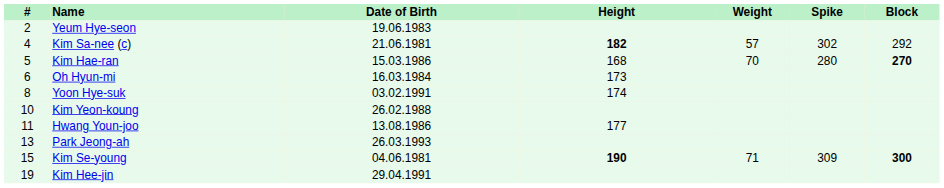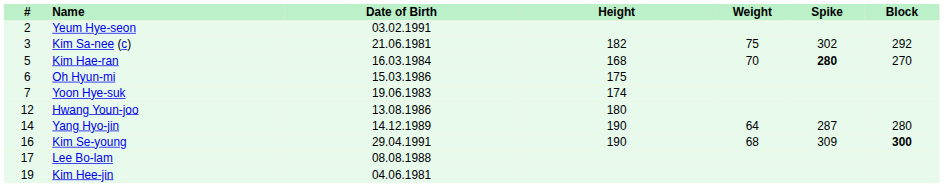 <table border=0 cellpadding=2 cellspacing=0 |- bgcolor=#FFECCE style="text-align:center;" width=100%>
 <tr bgcolor=#BBF0C9>
 <th width=5%>#</th>
 <th width=25% align=left>Name</th>
 <th width=25%>Date of Birth</th>
 <th width=21%>Height</th>
 <th width=8%>Weight</th>
 <th width=8%>Spike</th>
 <th width=8%>Block</th>
 </tr>
 <tr bgcolor=#E7FAEC>
 <td>2</td>
 <td align=left><a href='#'>Yeum Hye-seon</a></td>
-<td>19.06.1983</td>
+<td>03.02.1991</td>
 <td></td>
 <td></td>
 <td></td>
 <td></td>
 </tr>
 <tr bgcolor=#E7FAEC>
-<td>4</td>
+<td>3</td>
 <td align=left><a href='#'>Kim Sa-nee</a> (<a href='#'>c</a>)</td>
 <td>21.06.1981</td>
-<td><strong>182</strong></td>
-<td>57</td>
+<td>182</td>
+<td>75</td>
 <td>302</td>
 <td>292</td>
 </tr>
 <tr bgcolor=#E7FAEC>
 <td>5</td>
 <td align=left><a href='#'>Kim Hae-ran</a></td>
-<td>15.03.1986</td>
+<td>16.03.1984</td>
 <td>168</td>
 <td>70</td>
-<td>280</td>
-<td><strong>270</strong></td>
+<td><strong>280</strong></td>
+<td>270</td>
 </tr>
 <tr bgcolor=#E7FAEC>
 <td>6</td>
 <td align=left><a href='#'>Oh Hyun-mi</a></td>
-<td>16.03.1984</td>
-<td>173</td>
+<td>15.03.1986</td>
+<td>175</td>
 <td></td>
 <td></td>
 <td></td>
 </tr>
 <tr bgcolor=#E7FAEC>
-<td>8</td>
+<td>7</td>
 <td align=left><a href='#'>Yoon Hye-suk</a></td>
-<td>03.02.1991</td>
+<td>19.06.1983</td>
 <td>174</td>
 <td></td>
 <td></td>
 <td></td>
 </tr>
 <tr bgcolor=#E7FAEC>
-<td>10</td>
-<td align=left><a href='#'>Kim Yeon-koung</a></td>
-<td>26.02.1988</td>
+<td>12</td>
+<td align=left><a href='#'>Hwang Youn-joo</a></td>
+<td>13.08.1986</td>
+<td>180</td>
+<td></td>
+<td></td>
+<td></td>
+</tr>
+<tr bgcolor=#E7FAEC>
+<td>14</td>
+<td align=left><a href='#'>Yang Hyo-jin</a></td>
+<td>14.12.1989</td>
+<td>190</td>
+<td>64</td>
+<td>287</td>
+<td>280</td>
+</tr>
+<tr bgcolor=#E7FAEC>
+<td>16</td>
+<td align=left><a href='#'>Kim Se-young</a></td>
+<td>29.04.1991</td>
+<td>190</td>
+<td>68</td>
+<td>309</td>
+<td><strong>300</strong></td>
+</tr>
+<tr bgcolor=#E7FAEC>
+<td>17</td>
+<td align=left><a href='#'>Lee Bo-lam</a></td>
+<td>08.08.1988</td>
 <td></td>
 <td></td>
 <td></td>
 <td></td>
 </tr>
 <tr bgcolor=#E7FAEC>
-<td>11</td>
-<td align=left><a href='#'>Hwang Youn-joo</a></td>
-<td>13.08.1986</td>
-<td>177</td>
-<td></td>
-<td></td>
-<td></td>
-</tr>
-<tr bgcolor=#E7FAEC>
-<td>13</td>
-<td align=left><a href='#'>Park Jeong-ah</a></td>
-<td>26.03.1993</td>
-<td></td>
-<td></td>
-<td></td>
-<td></td>
-</tr>
-<tr bgcolor=#E7FAEC>
-<td>15</td>
-<td align=left><a href='#'>Kim Se-young</a></td>
-<td>04.06.1981</td>
-<td><strong>190</strong></td>
-<td>71</td>
-<td>309</td>
-<td><strong>300</strong></td>
-</tr>
-<tr bgcolor=#E7FAEC>
 <td>19</td>
 <td align=left><a href='#'>Kim Hee-jin</a></td>
-<td>29.04.1991</td>
+<td>04.06.1981</td>
 <td></td>
 <td></td>
 <td></td>
 <td></td>
 </tr>
 <tr>
 </tr>
 </table>
